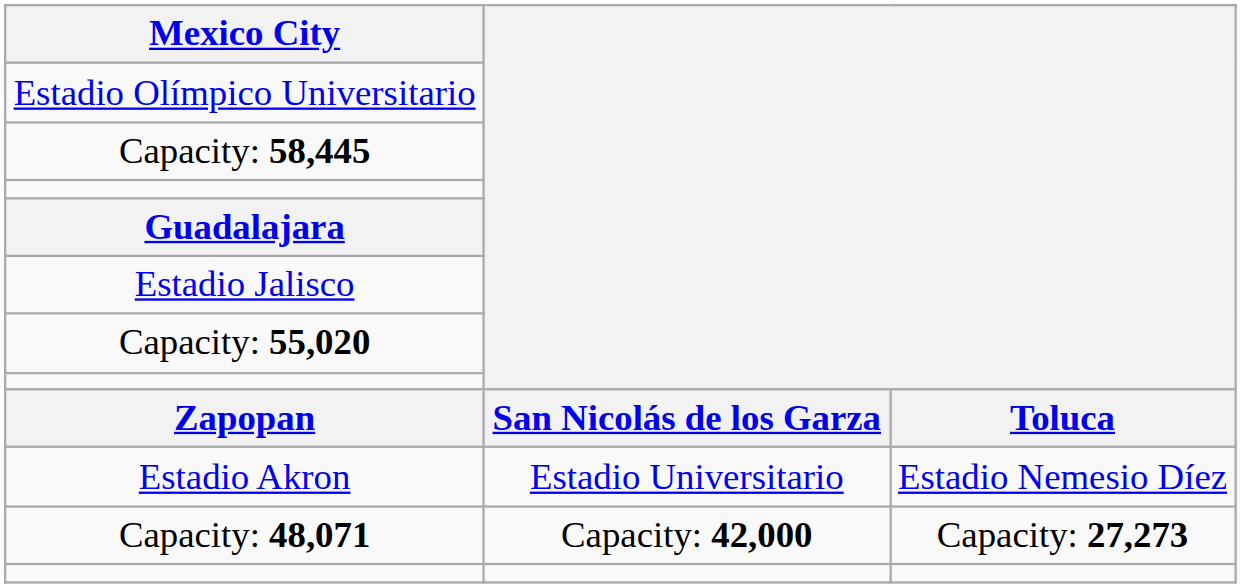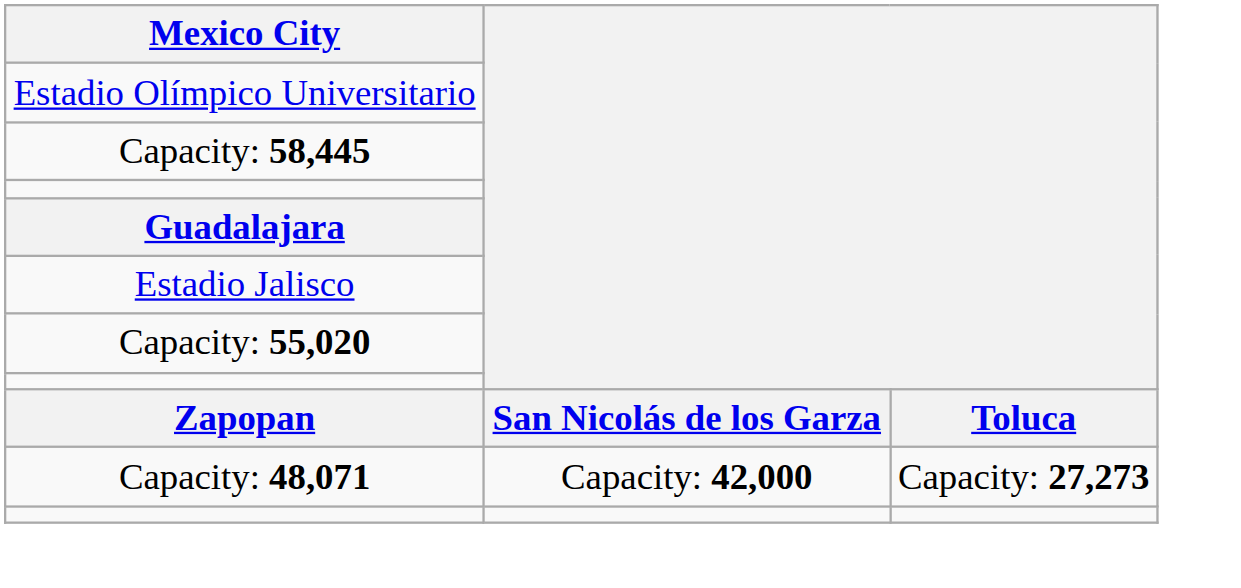 <table class=wikitable style="text-align:center"">
 <tr>
 <th><a href='#'>Mexico City</a></th>
 <th colspan="2" rowspan="8"></th>
 </tr>
 <tr>
 <td><a href='#'>Estadio Olímpico Universitario</a></td>
 </tr>
 <tr>
 <td>Capacity: <strong>58,445</strong></td>
 </tr>
 <tr>
 <td></td>
 </tr>
 <tr>
 <th><a href='#'>Guadalajara</a></th>
 </tr>
 <tr>
 <td><a href='#'>Estadio Jalisco</a></td>
 </tr>
 <tr>
 <td>Capacity: <strong>55,020</strong></td>
 </tr>
 <tr>
 <td></td>
 </tr>
 <tr>
 <th><a href='#'>Zapopan</a><br><strong></strong></th>
 <th><a href='#'>San Nicolás de los Garza</a></th>
 <th><a href='#'>Toluca</a></th>
 </tr>
 <tr>
-<td><a href='#'>Estadio Akron</a></td>
-<td><a href='#'>Estadio Universitario</a></td>
-<td><a href='#'>Estadio Nemesio Díez</a></td>
-</tr>
-<tr>
 <td>Capacity: <strong>48,071</strong></td>
 <td>Capacity: <strong>42,000</strong></td>
 <td>Capacity: <strong>27,273</strong></td>
 </tr>
 <tr>
 <td></td>
 <td></td>
 <td></td>
 </tr>
 </table>
